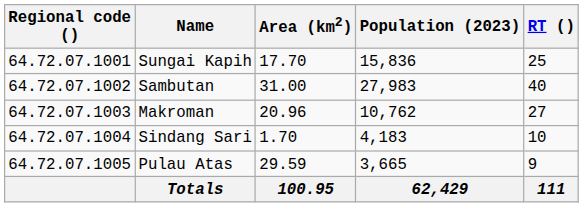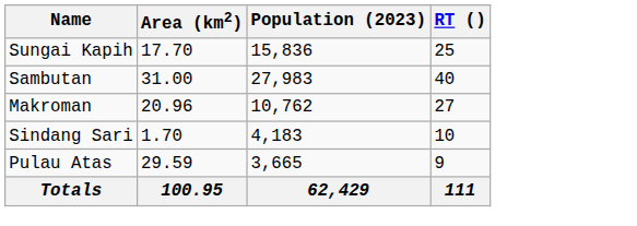 <table class="wikitable sortable">
 <tr>
-<th>Regional code<br>()</th>
 <th>Name</th>
 <th>Area (km<sup>2</sup>)</th>
 <th>Population (2023)</th>
 <th><a href='#'>RT</a> ()</th>
 </tr>
 <tr>
-<td>64.72.07.1001</td>
 <td>Sungai Kapih</td>
 <td>17.70</td>
 <td>15,836</td>
 <td>25</td>
 </tr>
 <tr>
-<td>64.72.07.1002</td>
 <td>Sambutan</td>
 <td>31.00</td>
 <td>27,983</td>
 <td>40</td>
 </tr>
 <tr>
-<td>64.72.07.1003</td>
 <td>Makroman</td>
 <td>20.96</td>
 <td>10,762</td>
 <td>27</td>
 </tr>
 <tr>
-<td>64.72.07.1004</td>
 <td>Sindang Sari</td>
 <td>1.70</td>
 <td>4,183</td>
 <td>10</td>
 </tr>
 <tr>
-<td>64.72.07.1005</td>
 <td>Pulau Atas</td>
 <td>29.59</td>
 <td>3,665</td>
 <td>9</td>
 </tr>
 <tr>
-<th></th>
 <th><em>Totals</em></th>
 <th><em>100.95</em></th>
 <th><em>62,429</em></th>
 <th><em>111</em></th>
 </tr>
 </table>
